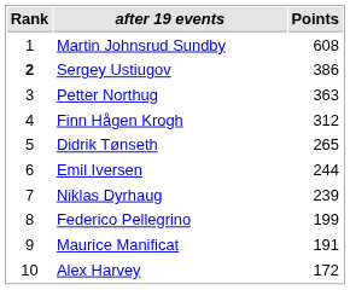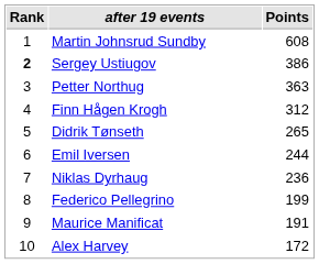 <table cellspacing="1" cellpadding="3" style="border:1px solid #AAAAAA;font-size:86%">
 <tr style="background-color: #E4E4E4;">
 <th style="border-bottom:1px solid #AAAAAA" width=10>Rank</th>
 <th style="border-bottom:1px solid #AAAAAA" width=200><em>after 19 events</em></th>
 <th style="border-bottom:1px solid #AAAAAA" width=20 align=right>Points</th>
 </tr>
 <tr>
 <td align=center>1</td>
 <td> <a href='#'>Martin Johnsrud Sundby</a></td>
 <td align=right>608</td>
 </tr>
 <tr>
 <td align=center><strong>2</strong></td>
 <td> <a href='#'>Sergey Ustiugov</a></td>
 <td align=right>386</td>
 </tr>
 <tr>
 <td align=center>3</td>
 <td> <a href='#'>Petter Northug</a></td>
 <td align=right>363</td>
 </tr>
 <tr>
 <td align=center>4</td>
 <td> <a href='#'>Finn Hågen Krogh</a></td>
 <td align=right>312</td>
 </tr>
 <tr>
 <td align=center>5</td>
 <td> <a href='#'>Didrik Tønseth</a></td>
 <td align=right>265</td>
 </tr>
 <tr>
 <td align=center>6</td>
 <td> <a href='#'>Emil Iversen</a></td>
 <td align=right>244</td>
 </tr>
 <tr>
 <td align=center>7</td>
 <td> <a href='#'>Niklas Dyrhaug</a></td>
-<td align=right>239</td>
+<td align=right>236</td>
 </tr>
 <tr>
 <td align=center>8</td>
 <td> <a href='#'>Federico Pellegrino</a></td>
 <td align=right>199</td>
 </tr>
 <tr>
 <td align=center>9</td>
 <td> <a href='#'>Maurice Manificat</a></td>
 <td align=right>191</td>
 </tr>
 <tr>
 <td align=center>10</td>
 <td> <a href='#'>Alex Harvey</a></td>
 <td align=right>172</td>
 </tr>
 </table>
